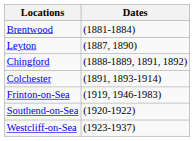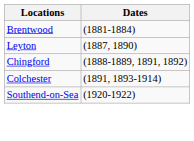 <table class="wikitable">
 <tr>
 <th>Locations</th>
 <th>Dates</th>
 </tr>
 <tr>
 <td><a href='#'>Brentwood</a></td>
 <td>(1881-1884)</td>
 </tr>
 <tr>
 <td><a href='#'>Leyton</a></td>
 <td>(1887, 1890)</td>
 </tr>
 <tr>
 <td><a href='#'>Chingford</a></td>
 <td>(1888-1889, 1891, 1892)</td>
 </tr>
 <tr>
 <td><a href='#'>Colchester</a></td>
 <td>(1891, 1893-1914)</td>
 </tr>
 <tr>
-<td><a href='#'>Frinton-on-Sea</a></td>
-<td>(1919, 1946-1983)</td>
-</tr>
-<tr>
 <td><a href='#'>Southend-on-Sea</a></td>
 <td>(1920-1922)</td>
 </tr>
-<tr>
-<td><a href='#'>Westcliff-on-Sea</a></td>
-<td>(1923-1937)</td>
-</tr>
 </table>
